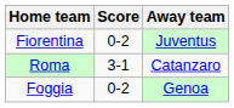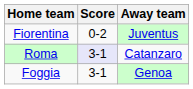 <table class="wikitable" style="text-align: center">
 <tr>
 <th>Home team</th>
 <th>Score</th>
 <th>Away team</th>
 </tr>
 <tr>
 <td><a href='#'>Fiorentina</a></td>
 <td>0-2</td>
 <td bgcolor="ccffcc"><a href='#'>Juventus</a></td>
 </tr>
 <tr>
 <td bgcolor="ccffcc"><a href='#'>Roma</a></td>
-<td>3-1</td>
+<td style="background: lavender;">3-1</td>
 <td><a href='#'>Catanzaro</a></td>
 </tr>
 <tr>
 <td><a href='#'>Foggia</a></td>
-<td>0-2</td>
+<td>3-1</td>
 <td bgcolor="ccffcc"><a href='#'>Genoa</a></td>
 </tr>
 </table>
